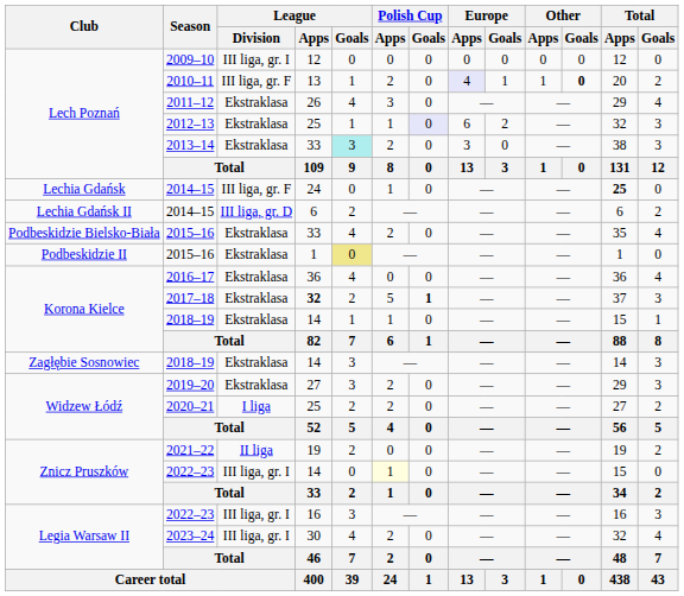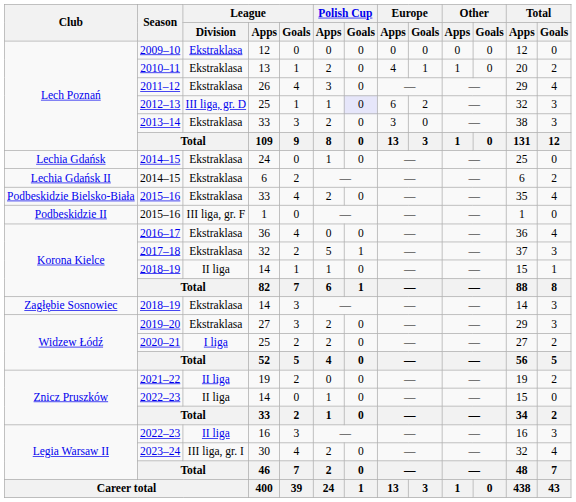 <table class="wikitable" style="text-align: center;">
 <tr>
 <th rowspan="2">Club</th>
 <th rowspan="2">Season</th>
 <th colspan="3">League</th>
 <th colspan="2"><a href='#'>Polish Cup</a></th>
 <th colspan="2">Europe</th>
 <th colspan="2">Other</th>
 <th colspan="2">Total</th>
 </tr>
 <tr>
 <th>Division</th>
 <th>Apps</th>
 <th>Goals</th>
 <th>Apps</th>
 <th>Goals</th>
 <th>Apps</th>
 <th>Goals</th>
 <th>Apps</th>
 <th>Goals</th>
 <th>Apps</th>
 <th>Goals</th>
 </tr>
 <tr>
 <td rowspan="6"><a href='#'>Lech Poznań</a></td>
 <td><a href='#'>2009–10</a></td>
-<td>III liga, gr. I</td>
+<td><a href='#'>Ekstraklasa</a></td>
 <td>12</td>
 <td>0</td>
 <td>0</td>
 <td>0</td>
 <td>0</td>
 <td>0</td>
 <td>0</td>
 <td>0</td>
 <td>12</td>
 <td>0</td>
 </tr>
 <tr>
 <td><a href='#'>2010–11</a></td>
-<td>III liga, gr. F</td>
+<td>Ekstraklasa</td>
 <td>13</td>
 <td>1</td>
 <td>2</td>
 <td>0</td>
-<td style="background: lavender;">4</td>
+<td>4</td>
 <td>1</td>
 <td>1</td>
-<td><strong>0</strong></td>
+<td>0</td>
 <td>20</td>
 <td>2</td>
 </tr>
 <tr>
 <td><a href='#'>2011–12</a></td>
 <td>Ekstraklasa</td>
 <td>26</td>
 <td>4</td>
 <td>3</td>
 <td>0</td>
 <td colspan="2">—</td>
 <td colspan="2">—</td>
 <td>29</td>
 <td>4</td>
 </tr>
 <tr>
 <td><a href='#'>2012–13</a></td>
-<td>Ekstraklasa</td>
+<td><a href='#'>III liga, gr. D</a></td>
 <td>25</td>
 <td>1</td>
 <td>1</td>
 <td style="background: lavender;">0</td>
 <td>6</td>
 <td>2</td>
 <td colspan="2">—</td>
 <td>32</td>
 <td>3</td>
 </tr>
 <tr>
 <td><a href='#'>2013–14</a></td>
 <td>Ekstraklasa</td>
 <td>33</td>
-<td style="background: paleturquoise;">3</td>
+<td>3</td>
 <td>2</td>
 <td>0</td>
 <td>3</td>
 <td>0</td>
 <td colspan="2">—</td>
 <td>38</td>
 <td>3</td>
 </tr>
 <tr>
 <th colspan="2">Total</th>
 <th>109</th>
 <th>9</th>
 <th>8</th>
 <th>0</th>
 <th>13</th>
 <th>3</th>
 <th>1</th>
 <th>0</th>
 <th>131</th>
 <th>12</th>
 </tr>
 <tr>
 <td rowspan="1"><a href='#'>Lechia Gdańsk</a></td>
 <td><a href='#'>2014–15</a></td>
-<td>III liga, gr. F</td>
+<td>Ekstraklasa</td>
 <td>24</td>
 <td>0</td>
 <td>1</td>
 <td>0</td>
 <td colspan="2">—</td>
 <td colspan="2">—</td>
-<td><strong>25</strong></td>
+<td>25</td>
 <td>0</td>
 </tr>
 <tr>
 <td rowspan="1"><a href='#'>Lechia Gdańsk II</a></td>
 <td>2014–15</td>
-<td><a href='#'>III liga, gr. D</a></td>
+<td>Ekstraklasa</td>
 <td>6</td>
 <td>2</td>
 <td colspan="2">—</td>
 <td colspan="2">—</td>
 <td colspan="2">—</td>
 <td>6</td>
 <td>2</td>
 </tr>
 <tr>
 <td rowspan="1"><a href='#'>Podbeskidzie Bielsko-Biała</a></td>
 <td><a href='#'>2015–16</a></td>
 <td>Ekstraklasa</td>
 <td>33</td>
 <td>4</td>
 <td>2</td>
 <td>0</td>
 <td colspan="2">—</td>
 <td colspan="2">—</td>
 <td>35</td>
 <td>4</td>
 </tr>
 <tr>
 <td rowspan="1"><a href='#'>Podbeskidzie II</a></td>
 <td>2015–16</td>
-<td>Ekstraklasa</td>
+<td>III liga, gr. F</td>
 <td>1</td>
-<td style="background: khaki;">0</td>
+<td>0</td>
 <td colspan="2">—</td>
 <td colspan="2">—</td>
 <td colspan="2">—</td>
 <td>1</td>
 <td>0</td>
 </tr>
 <tr>
 <td rowspan="4"><a href='#'>Korona Kielce</a></td>
 <td><a href='#'>2016–17</a></td>
 <td>Ekstraklasa</td>
 <td>36</td>
 <td>4</td>
 <td>0</td>
 <td>0</td>
 <td colspan="2">—</td>
 <td colspan="2">—</td>
 <td>36</td>
 <td>4</td>
 </tr>
 <tr>
 <td><a href='#'>2017–18</a></td>
 <td>Ekstraklasa</td>
-<td><strong>32</strong></td>
+<td>32</td>
 <td>2</td>
 <td>5</td>
-<td><strong>1</strong></td>
+<td>1</td>
 <td colspan="2">—</td>
 <td colspan="2">—</td>
 <td>37</td>
 <td>3</td>
 </tr>
 <tr>
 <td><a href='#'>2018–19</a></td>
-<td>Ekstraklasa</td>
+<td>II liga</td>
 <td>14</td>
 <td>1</td>
 <td>1</td>
 <td>0</td>
 <td colspan="2">—</td>
 <td colspan="2">—</td>
 <td>15</td>
 <td>1</td>
 </tr>
 <tr>
 <th colspan="2">Total</th>
 <th>82</th>
 <th>7</th>
 <th>6</th>
 <th>1</th>
 <th colspan="2">—</th>
 <th colspan="2">—</th>
 <th>88</th>
 <th>8</th>
 </tr>
 <tr>
 <td><a href='#'>Zagłębie Sosnowiec</a></td>
 <td><a href='#'>2018–19</a></td>
 <td>Ekstraklasa</td>
 <td>14</td>
 <td>3</td>
 <td colspan="2">—</td>
 <td colspan="2">—</td>
 <td colspan="2">—</td>
 <td>14</td>
 <td>3</td>
 </tr>
 <tr>
 <td rowspan="3"><a href='#'>Widzew Łódź</a></td>
 <td><a href='#'>2019–20</a></td>
 <td>Ekstraklasa</td>
 <td>27</td>
 <td>3</td>
 <td>2</td>
 <td>0</td>
 <td colspan="2">—</td>
 <td colspan="2">—</td>
 <td>29</td>
 <td>3</td>
 </tr>
 <tr>
 <td><a href='#'>2020–21</a></td>
 <td><a href='#'>I liga</a></td>
 <td>25</td>
 <td>2</td>
 <td>2</td>
 <td>0</td>
 <td colspan="2">—</td>
 <td colspan="2">—</td>
 <td>27</td>
 <td>2</td>
 </tr>
 <tr>
 <th colspan="2">Total</th>
 <th>52</th>
 <th>5</th>
 <th>4</th>
 <th>0</th>
 <th colspan="2">—</th>
 <th colspan="2">—</th>
 <th>56</th>
 <th>5</th>
 </tr>
 <tr>
 <td rowspan="3"><a href='#'>Znicz Pruszków</a></td>
 <td><a href='#'>2021–22</a></td>
 <td><a href='#'>II liga</a></td>
 <td>19</td>
 <td>2</td>
 <td>0</td>
 <td>0</td>
 <td colspan="2">—</td>
 <td colspan="2">—</td>
 <td>19</td>
 <td>2</td>
 </tr>
 <tr>
 <td><a href='#'>2022–23</a></td>
-<td>III liga, gr. I</td>
+<td>II liga</td>
 <td>14</td>
 <td>0</td>
-<td style="background: lightyellow;">1</td>
+<td>1</td>
 <td>0</td>
 <td colspan="2">—</td>
 <td colspan="2">—</td>
 <td>15</td>
 <td>0</td>
 </tr>
 <tr>
 <th colspan="2">Total</th>
 <th>33</th>
 <th>2</th>
 <th>1</th>
 <th>0</th>
 <th colspan="2">—</th>
 <th colspan="2">—</th>
 <th>34</th>
 <th>2</th>
 </tr>
 <tr>
 <td rowspan="3"><a href='#'>Legia Warsaw II</a></td>
 <td><a href='#'>2022–23</a></td>
-<td>III liga, gr. I</td>
+<td><a href='#'>II liga</a></td>
 <td>16</td>
 <td>3</td>
 <td colspan="2">—</td>
 <td colspan="2">—</td>
 <td colspan="2">—</td>
 <td>16</td>
 <td>3</td>
 </tr>
 <tr>
 <td><a href='#'>2023–24</a></td>
 <td>III liga, gr. I</td>
 <td>30</td>
 <td>4</td>
 <td>2</td>
 <td>0</td>
 <td colspan="2">—</td>
 <td colspan="2">—</td>
 <td>32</td>
 <td>4</td>
 </tr>
 <tr>
 <th colspan="2">Total</th>
 <th>46</th>
 <th>7</th>
 <th>2</th>
 <th>0</th>
 <th colspan="2">—</th>
 <th colspan="2">—</th>
 <th>48</th>
 <th>7</th>
 </tr>
 <tr>
 <th colspan="3">Career total</th>
 <th>400</th>
 <th>39</th>
 <th>24</th>
 <th>1</th>
 <th>13</th>
 <th>3</th>
 <th>1</th>
 <th>0</th>
 <th>438</th>
 <th>43</th>
 </tr>
 </table>
